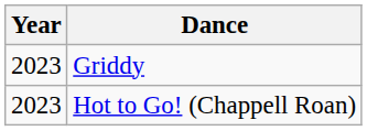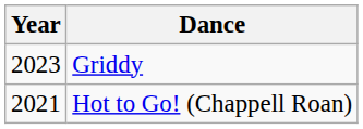 <table class="wikitable sortable">
 <tr>
 <th>Year</th>
 <th>Dance</th>
 </tr>
 <tr>
 <td>2023</td>
 <td><a href='#'>Griddy</a></td>
 </tr>
 <tr>
-<td>2023</td>
+<td>2021</td>
 <td><a href='#'>Hot to Go!</a> (Chappell Roan)</td>
 </tr>
 </table>
